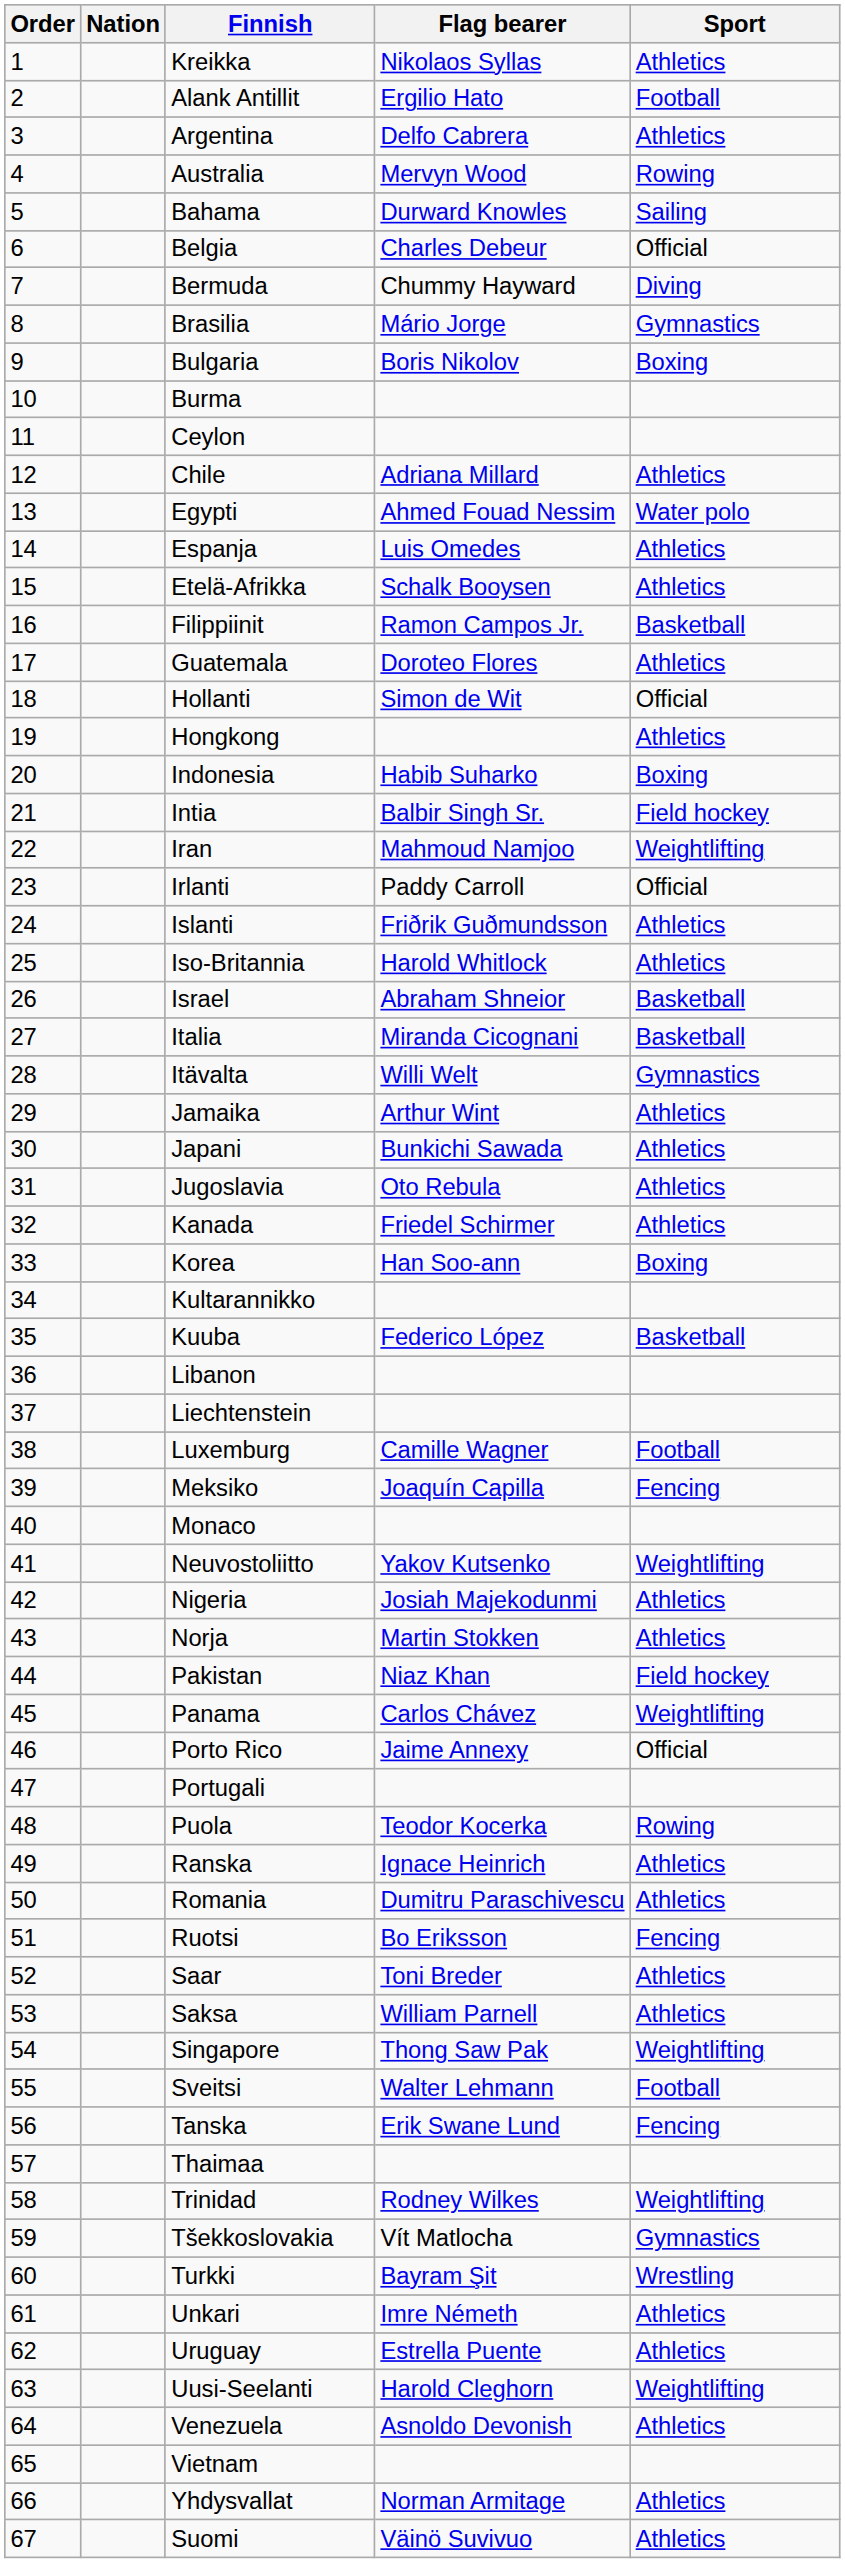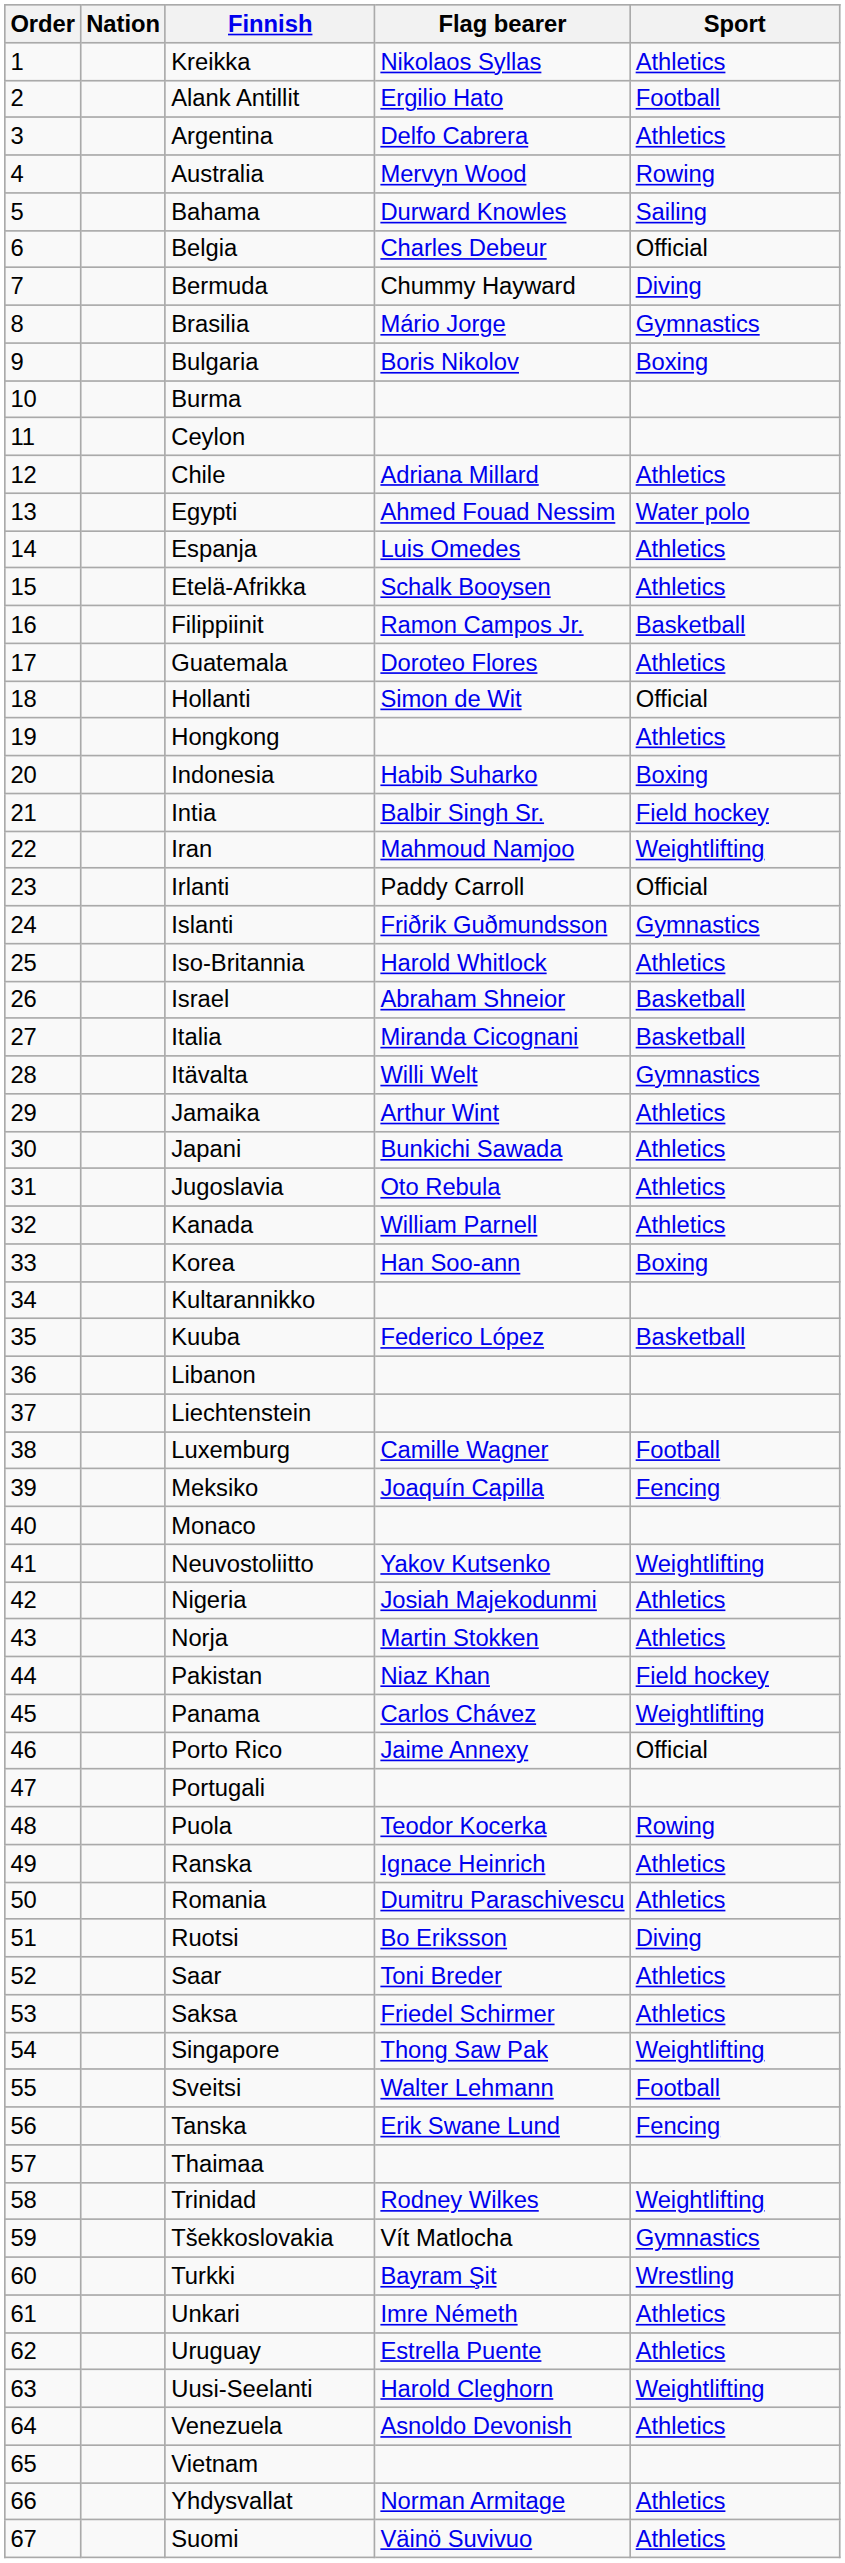 <table class= "wikitable sortable nowrap" style="font-size:90%;">
 <tr>
 <th>Order</th>
 <th>Nation</th>
 <th width=120><a href='#'>Finnish</a></th>
 <th>Flag bearer</th>
 <th width=120>Sport</th>
 </tr>
 <tr>
 <td>1</td>
 <td></td>
 <td>Kreikka</td>
 <td><a href='#'>Nikolaos Syllas</a></td>
 <td><a href='#'>Athletics</a></td>
 </tr>
 <tr>
 <td>2</td>
 <td></td>
 <td>Alank Antillit</td>
 <td><a href='#'>Ergilio Hato</a></td>
 <td><a href='#'>Football</a></td>
 </tr>
 <tr>
 <td>3</td>
 <td></td>
 <td>Argentina</td>
 <td><a href='#'>Delfo Cabrera</a></td>
 <td><a href='#'>Athletics</a></td>
 </tr>
 <tr>
 <td>4</td>
 <td></td>
 <td>Australia</td>
 <td><a href='#'>Mervyn Wood</a></td>
 <td><a href='#'>Rowing</a></td>
 </tr>
 <tr>
 <td>5</td>
 <td></td>
 <td>Bahama</td>
 <td><a href='#'>Durward Knowles</a></td>
 <td><a href='#'>Sailing</a></td>
 </tr>
 <tr>
 <td>6</td>
 <td></td>
 <td>Belgia</td>
 <td><a href='#'>Charles Debeur</a></td>
 <td>Official</td>
 </tr>
 <tr>
 <td>7</td>
 <td></td>
 <td>Bermuda</td>
 <td>Chummy Hayward</td>
 <td><a href='#'>Diving</a></td>
 </tr>
 <tr>
 <td>8</td>
 <td></td>
 <td>Brasilia</td>
 <td><a href='#'>Mário Jorge</a></td>
 <td><a href='#'>Gymnastics</a></td>
 </tr>
 <tr>
 <td>9</td>
 <td></td>
 <td>Bulgaria</td>
 <td><a href='#'>Boris Nikolov</a></td>
 <td><a href='#'>Boxing</a></td>
 </tr>
 <tr>
 <td>10</td>
 <td></td>
 <td>Burma</td>
 <td></td>
 <td></td>
 </tr>
 <tr>
 <td>11</td>
 <td></td>
 <td>Ceylon</td>
 <td></td>
 <td></td>
 </tr>
 <tr>
 <td>12</td>
 <td></td>
 <td>Chile</td>
 <td><a href='#'>Adriana Millard</a></td>
 <td><a href='#'>Athletics</a></td>
 </tr>
 <tr>
 <td>13</td>
 <td></td>
 <td>Egypti</td>
 <td><a href='#'>Ahmed Fouad Nessim</a></td>
 <td><a href='#'>Water polo</a></td>
 </tr>
 <tr>
 <td>14</td>
 <td></td>
 <td>Espanja</td>
 <td><a href='#'>Luis Omedes</a></td>
 <td><a href='#'>Athletics</a></td>
 </tr>
 <tr>
 <td>15</td>
 <td></td>
 <td>Etelä-Afrikka</td>
 <td><a href='#'>Schalk Booysen</a></td>
 <td><a href='#'>Athletics</a></td>
 </tr>
 <tr>
 <td>16</td>
 <td></td>
 <td>Filippiinit</td>
 <td><a href='#'>Ramon Campos Jr.</a></td>
 <td><a href='#'>Basketball</a></td>
 </tr>
 <tr>
 <td>17</td>
 <td></td>
 <td>Guatemala</td>
 <td><a href='#'>Doroteo Flores</a></td>
 <td><a href='#'>Athletics</a></td>
 </tr>
 <tr>
 <td>18</td>
 <td></td>
 <td>Hollanti</td>
 <td><a href='#'>Simon de Wit</a></td>
 <td>Official</td>
 </tr>
 <tr>
 <td>19</td>
 <td></td>
 <td>Hongkong</td>
 <td></td>
 <td><a href='#'>Athletics</a></td>
 </tr>
 <tr>
 <td>20</td>
 <td></td>
 <td>Indonesia</td>
 <td><a href='#'>Habib Suharko</a></td>
 <td><a href='#'>Boxing</a></td>
 </tr>
 <tr>
 <td>21</td>
 <td></td>
 <td>Intia</td>
 <td><a href='#'>Balbir Singh Sr.</a></td>
 <td><a href='#'>Field hockey</a></td>
 </tr>
 <tr>
 <td>22</td>
 <td></td>
 <td>Iran</td>
 <td><a href='#'>Mahmoud Namjoo</a></td>
 <td><a href='#'>Weightlifting</a></td>
 </tr>
 <tr>
 <td>23</td>
 <td></td>
 <td>Irlanti</td>
 <td>Paddy Carroll</td>
 <td>Official</td>
 </tr>
 <tr>
 <td>24</td>
 <td></td>
 <td>Islanti</td>
 <td><a href='#'>Friðrik Guðmundsson</a></td>
-<td><a href='#'>Athletics</a></td>
+<td><a href='#'>Gymnastics</a></td>
 </tr>
 <tr>
 <td>25</td>
 <td></td>
 <td>Iso-Britannia</td>
 <td><a href='#'>Harold Whitlock</a></td>
 <td><a href='#'>Athletics</a></td>
 </tr>
 <tr>
 <td>26</td>
 <td></td>
 <td>Israel</td>
 <td><a href='#'>Abraham Shneior</a></td>
 <td><a href='#'>Basketball</a></td>
 </tr>
 <tr>
 <td>27</td>
 <td></td>
 <td>Italia</td>
 <td><a href='#'>Miranda Cicognani</a></td>
 <td><a href='#'>Basketball</a></td>
 </tr>
 <tr>
 <td>28</td>
 <td></td>
 <td>Itävalta</td>
 <td><a href='#'>Willi Welt</a></td>
 <td><a href='#'>Gymnastics</a></td>
 </tr>
 <tr>
 <td>29</td>
 <td></td>
 <td>Jamaika</td>
 <td><a href='#'>Arthur Wint</a></td>
 <td><a href='#'>Athletics</a></td>
 </tr>
 <tr>
 <td>30</td>
 <td></td>
 <td>Japani</td>
 <td><a href='#'>Bunkichi Sawada</a></td>
 <td><a href='#'>Athletics</a></td>
 </tr>
 <tr>
 <td>31</td>
 <td></td>
 <td>Jugoslavia</td>
 <td><a href='#'>Oto Rebula</a></td>
 <td><a href='#'>Athletics</a></td>
 </tr>
 <tr>
 <td>32</td>
 <td></td>
 <td>Kanada</td>
-<td><a href='#'>Friedel Schirmer</a></td>
+<td><a href='#'>William Parnell</a></td>
 <td><a href='#'>Athletics</a></td>
 </tr>
 <tr>
 <td>33</td>
 <td></td>
 <td>Korea</td>
 <td><a href='#'>Han Soo-ann</a></td>
 <td><a href='#'>Boxing</a></td>
 </tr>
 <tr>
 <td>34</td>
 <td></td>
 <td>Kultarannikko</td>
 <td></td>
 <td></td>
 </tr>
 <tr>
 <td>35</td>
 <td></td>
 <td>Kuuba</td>
 <td><a href='#'>Federico López</a></td>
 <td><a href='#'>Basketball</a></td>
 </tr>
 <tr>
 <td>36</td>
 <td></td>
 <td>Libanon</td>
 <td></td>
 <td></td>
 </tr>
 <tr>
 <td>37</td>
 <td></td>
 <td>Liechtenstein</td>
 <td></td>
 <td></td>
 </tr>
 <tr>
 <td>38</td>
 <td></td>
 <td>Luxemburg</td>
 <td><a href='#'>Camille Wagner</a></td>
 <td><a href='#'>Football</a></td>
 </tr>
 <tr>
 <td>39</td>
 <td></td>
 <td>Meksiko</td>
 <td><a href='#'>Joaquín Capilla</a></td>
 <td><a href='#'>Fencing</a></td>
 </tr>
 <tr>
 <td>40</td>
 <td></td>
 <td>Monaco</td>
 <td></td>
 <td></td>
 </tr>
 <tr>
 <td>41</td>
 <td></td>
 <td>Neuvostoliitto</td>
 <td><a href='#'>Yakov Kutsenko</a></td>
 <td><a href='#'>Weightlifting</a></td>
 </tr>
 <tr>
 <td>42</td>
 <td></td>
 <td>Nigeria</td>
 <td><a href='#'>Josiah Majekodunmi</a></td>
 <td><a href='#'>Athletics</a></td>
 </tr>
 <tr>
 <td>43</td>
 <td></td>
 <td>Norja</td>
 <td><a href='#'>Martin Stokken</a></td>
 <td><a href='#'>Athletics</a></td>
 </tr>
 <tr>
 <td>44</td>
 <td></td>
 <td>Pakistan</td>
 <td><a href='#'>Niaz Khan</a></td>
 <td><a href='#'>Field hockey</a></td>
 </tr>
 <tr>
 <td>45</td>
 <td></td>
 <td>Panama</td>
 <td><a href='#'>Carlos Chávez</a></td>
 <td><a href='#'>Weightlifting</a></td>
 </tr>
 <tr>
 <td>46</td>
 <td></td>
 <td>Porto Rico</td>
 <td><a href='#'>Jaime Annexy</a></td>
 <td>Official</td>
 </tr>
 <tr>
 <td>47</td>
 <td></td>
 <td>Portugali</td>
 <td></td>
 <td></td>
 </tr>
 <tr>
 <td>48</td>
 <td></td>
 <td>Puola</td>
 <td><a href='#'>Teodor Kocerka</a></td>
 <td><a href='#'>Rowing</a></td>
 </tr>
 <tr>
 <td>49</td>
 <td></td>
 <td>Ranska</td>
 <td><a href='#'>Ignace Heinrich</a></td>
 <td><a href='#'>Athletics</a></td>
 </tr>
 <tr>
 <td>50</td>
 <td></td>
 <td>Romania</td>
 <td><a href='#'>Dumitru Paraschivescu</a></td>
 <td><a href='#'>Athletics</a></td>
 </tr>
 <tr>
 <td>51</td>
 <td></td>
 <td>Ruotsi</td>
 <td><a href='#'>Bo Eriksson</a></td>
-<td><a href='#'>Fencing</a></td>
+<td><a href='#'>Diving</a></td>
 </tr>
 <tr>
 <td>52</td>
 <td></td>
 <td>Saar</td>
 <td><a href='#'>Toni Breder</a></td>
 <td><a href='#'>Athletics</a></td>
 </tr>
 <tr>
 <td>53</td>
 <td></td>
 <td>Saksa</td>
-<td><a href='#'>William Parnell</a></td>
+<td><a href='#'>Friedel Schirmer</a></td>
 <td><a href='#'>Athletics</a></td>
 </tr>
 <tr>
 <td>54</td>
 <td></td>
 <td>Singapore</td>
 <td><a href='#'>Thong Saw Pak</a></td>
 <td><a href='#'>Weightlifting</a></td>
 </tr>
 <tr>
 <td>55</td>
 <td></td>
 <td>Sveitsi</td>
 <td><a href='#'>Walter Lehmann</a></td>
 <td><a href='#'>Football</a></td>
 </tr>
 <tr>
 <td>56</td>
 <td></td>
 <td>Tanska</td>
 <td><a href='#'>Erik Swane Lund</a></td>
 <td><a href='#'>Fencing</a></td>
 </tr>
 <tr>
 <td>57</td>
 <td></td>
 <td>Thaimaa</td>
 <td></td>
 <td></td>
 </tr>
 <tr>
 <td>58</td>
 <td></td>
 <td>Trinidad</td>
 <td><a href='#'>Rodney Wilkes</a></td>
 <td><a href='#'>Weightlifting</a></td>
 </tr>
 <tr>
 <td>59</td>
 <td></td>
 <td>Tšekkoslovakia</td>
 <td>Vít Matlocha</td>
 <td><a href='#'>Gymnastics</a></td>
 </tr>
 <tr>
 <td>60</td>
 <td></td>
 <td>Turkki</td>
 <td><a href='#'>Bayram Şit</a></td>
 <td><a href='#'>Wrestling</a></td>
 </tr>
 <tr>
 <td>61</td>
 <td></td>
 <td>Unkari</td>
 <td><a href='#'>Imre Németh</a></td>
 <td><a href='#'>Athletics</a></td>
 </tr>
 <tr>
 <td>62</td>
 <td></td>
 <td>Uruguay</td>
 <td><a href='#'>Estrella Puente</a></td>
 <td><a href='#'>Athletics</a></td>
 </tr>
 <tr>
 <td>63</td>
 <td></td>
 <td>Uusi-Seelanti</td>
 <td><a href='#'>Harold Cleghorn</a></td>
 <td><a href='#'>Weightlifting</a></td>
 </tr>
 <tr>
 <td>64</td>
 <td></td>
 <td>Venezuela</td>
 <td><a href='#'>Asnoldo Devonish</a></td>
 <td><a href='#'>Athletics</a></td>
 </tr>
 <tr>
 <td>65</td>
 <td></td>
 <td>Vietnam</td>
 <td></td>
 <td></td>
 </tr>
 <tr>
 <td>66</td>
 <td></td>
 <td>Yhdysvallat</td>
 <td><a href='#'>Norman Armitage</a></td>
 <td><a href='#'>Athletics</a></td>
 </tr>
 <tr>
 <td>67</td>
 <td></td>
 <td>Suomi</td>
 <td><a href='#'>Väinö Suvivuo</a></td>
 <td><a href='#'>Athletics</a></td>
 </tr>
 </table>
